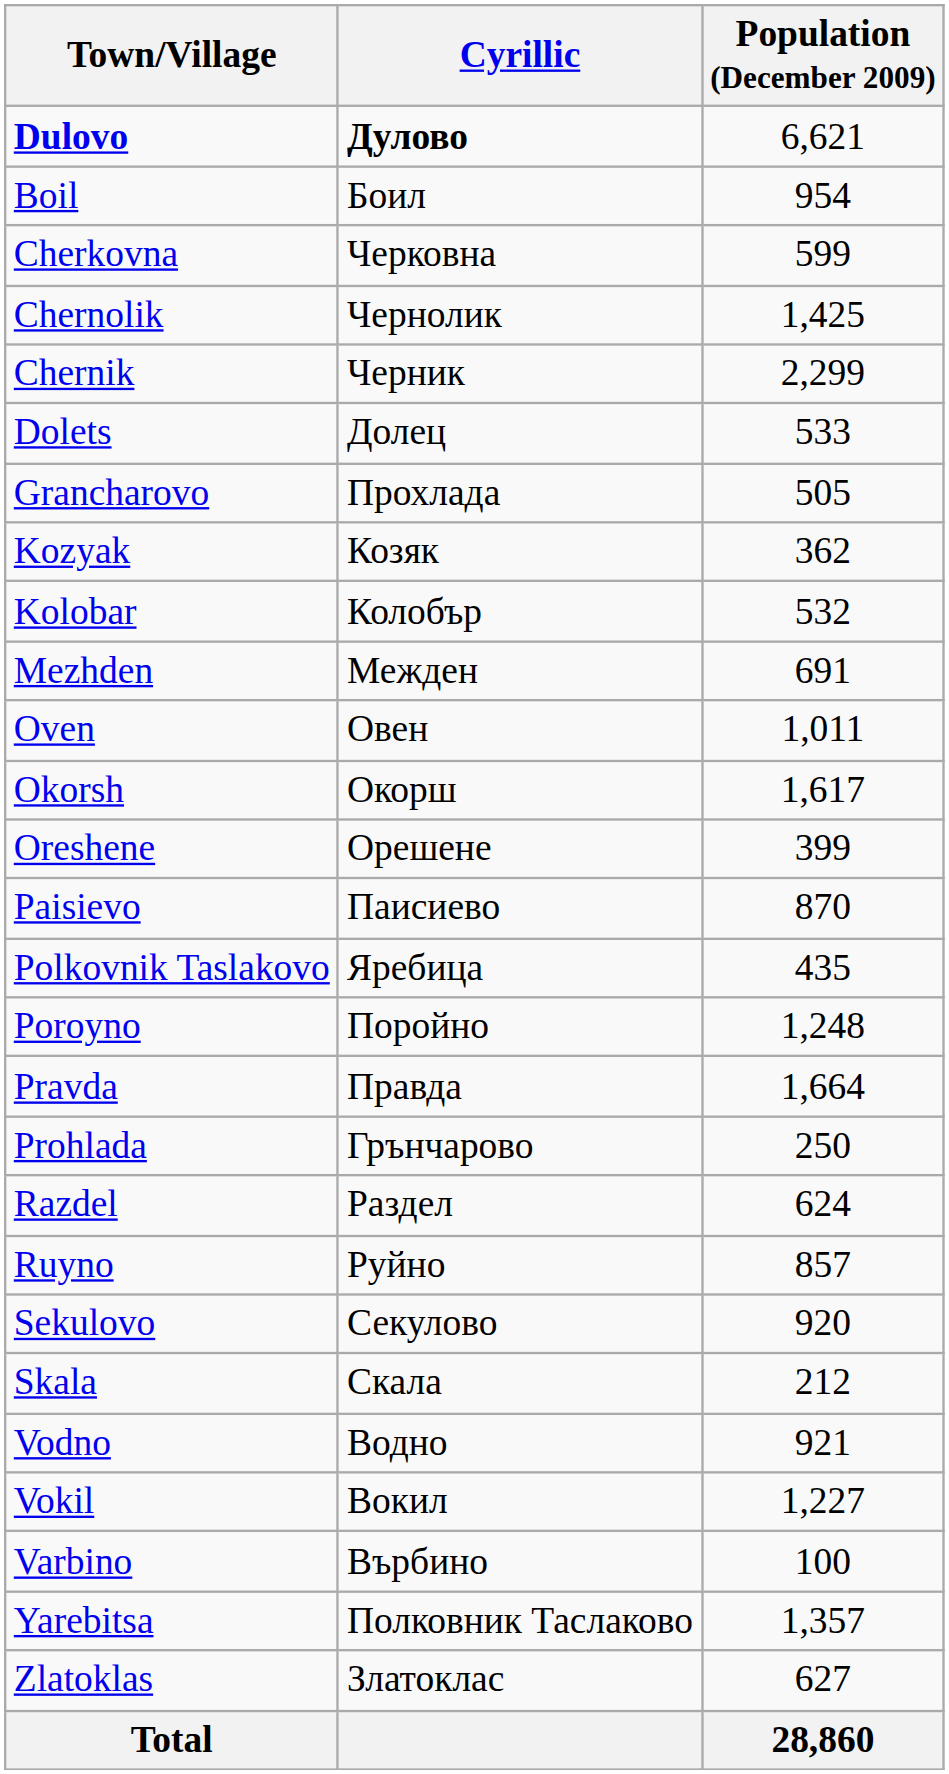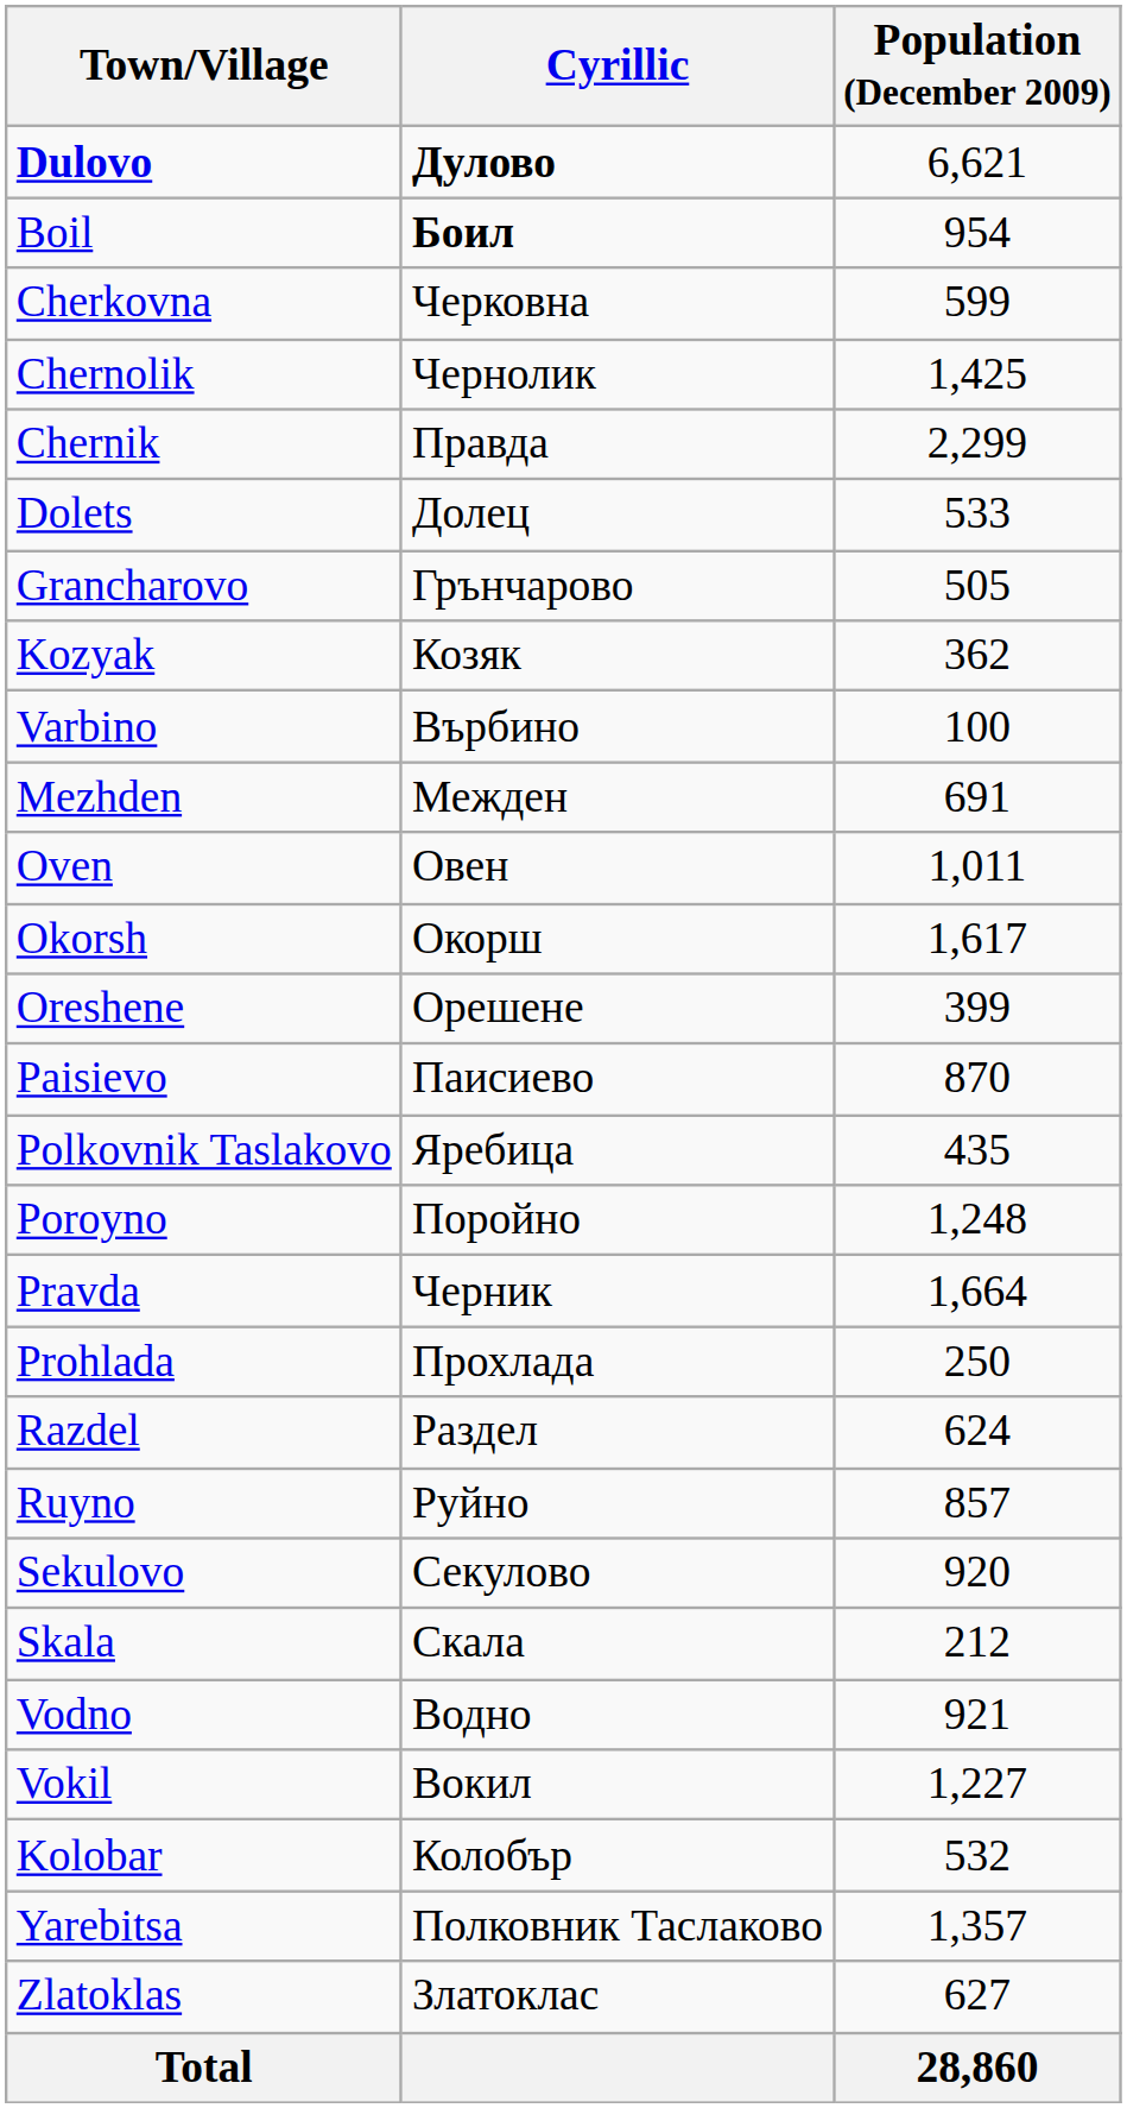 <table class="wikitable sortable">
 <tr>
 <th>Town/Village</th>
 <th><a href='#'>Cyrillic</a></th>
 <th>Population<br><small>(December 2009)</small></th>
 </tr>
 <tr>
 <td><strong><a href='#'>Dulovo</a></strong></td>
 <td><strong>Дулово</strong></td>
 <td align="center">6,621</td>
 </tr>
 <tr>
 <td><a href='#'>Boil</a></td>
-<td>Боил</td>
+<td><strong>Боил</strong></td>
 <td align="center">954</td>
 </tr>
 <tr>
 <td><a href='#'>Cherkovna</a></td>
 <td>Черковна</td>
 <td align="center">599</td>
 </tr>
 <tr>
 <td><a href='#'>Chernolik</a></td>
 <td>Чернолик</td>
 <td align="center">1,425</td>
 </tr>
 <tr>
 <td><a href='#'>Chernik</a></td>
-<td>Черник</td>
+<td>Правда</td>
 <td align="center">2,299</td>
 </tr>
 <tr>
 <td><a href='#'>Dolets</a></td>
 <td>Долец</td>
 <td align="center">533</td>
 </tr>
 <tr>
 <td><a href='#'>Grancharovo</a></td>
-<td>Прохлада</td>
+<td>Грънчарово</td>
 <td align="center">505</td>
 </tr>
 <tr>
 <td><a href='#'>Kozyak</a></td>
 <td>Козяк</td>
 <td align="center">362</td>
 </tr>
 <tr>
-<td><a href='#'>Kolobar</a></td>
-<td>Колобър</td>
-<td align="center">532</td>
+<td><a href='#'>Varbino</a></td>
+<td>Върбино</td>
+<td align="center">100</td>
 </tr>
 <tr>
 <td><a href='#'>Mezhden</a></td>
 <td>Межден</td>
 <td align="center">691</td>
 </tr>
 <tr>
 <td><a href='#'>Oven</a></td>
 <td>Овен</td>
 <td align="center">1,011</td>
 </tr>
 <tr>
 <td><a href='#'>Okorsh</a></td>
 <td>Окорш</td>
 <td align="center">1,617</td>
 </tr>
 <tr>
 <td><a href='#'>Oreshene</a></td>
 <td>Орешене</td>
 <td align="center">399</td>
 </tr>
 <tr>
 <td><a href='#'>Paisievo</a></td>
 <td>Паисиево</td>
 <td align="center">870</td>
 </tr>
 <tr>
 <td><a href='#'>Polkovnik Taslakovo</a></td>
 <td>Яребица</td>
 <td align="center">435</td>
 </tr>
 <tr>
 <td><a href='#'>Poroyno</a></td>
 <td>Поройно</td>
 <td align="center">1,248</td>
 </tr>
 <tr>
 <td><a href='#'>Pravda</a></td>
-<td>Правда</td>
+<td>Черник</td>
 <td align="center">1,664</td>
 </tr>
 <tr>
 <td><a href='#'>Prohlada</a></td>
-<td>Грънчарово</td>
+<td>Прохлада</td>
 <td align="center">250</td>
 </tr>
 <tr>
 <td><a href='#'>Razdel</a></td>
 <td>Раздел</td>
 <td align="center">624</td>
 </tr>
 <tr>
 <td><a href='#'>Ruyno</a></td>
 <td>Руйно</td>
 <td align="center">857</td>
 </tr>
 <tr>
 <td><a href='#'>Sekulovo</a></td>
 <td>Секулово</td>
 <td align="center">920</td>
 </tr>
 <tr>
 <td><a href='#'>Skala</a></td>
 <td>Скала</td>
 <td align="center">212</td>
 </tr>
 <tr>
 <td><a href='#'>Vodno</a></td>
 <td>Водно</td>
 <td align="center">921</td>
 </tr>
 <tr>
 <td><a href='#'>Vokil</a></td>
 <td>Вокил</td>
 <td align="center">1,227</td>
 </tr>
 <tr>
-<td><a href='#'>Varbino</a></td>
-<td>Върбино</td>
-<td align="center">100</td>
+<td><a href='#'>Kolobar</a></td>
+<td>Колобър</td>
+<td align="center">532</td>
 </tr>
 <tr>
 <td><a href='#'>Yarebitsa</a></td>
 <td>Полковник Таслаково</td>
 <td align="center">1,357</td>
 </tr>
 <tr>
 <td><a href='#'>Zlatoklas</a></td>
 <td>Златоклас</td>
 <td align="center">627</td>
 </tr>
 <tr>
 <th>Total</th>
 <th></th>
 <th align="center">28,860</th>
 </tr>
 </table>
